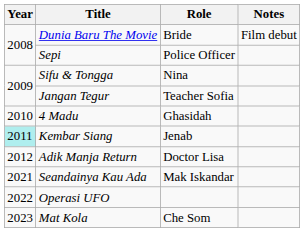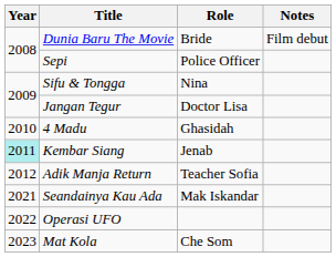 <table class="wikitable">
 <tr>
 <th>Year</th>
 <th>Title</th>
 <th>Role</th>
 <th>Notes</th>
 </tr>
 <tr>
 <td rowspan=2>2008</td>
 <td><em><a href='#'>Dunia Baru The Movie</a></em></td>
 <td>Bride</td>
 <td>Film debut</td>
 </tr>
 <tr>
 <td><em>Sepi</em></td>
 <td>Police Officer</td>
 <td></td>
 </tr>
 <tr>
 <td rowspan=2>2009</td>
 <td><em>Sifu & Tongga</em></td>
 <td>Nina</td>
 <td></td>
 </tr>
 <tr>
 <td><em>Jangan Tegur</em></td>
-<td>Teacher Sofia</td>
+<td>Doctor Lisa</td>
 <td></td>
 </tr>
 <tr>
 <td>2010</td>
 <td><em>4 Madu</em></td>
 <td>Ghasidah</td>
 <td></td>
 </tr>
 <tr>
 <td style="background: paleturquoise;">2011</td>
 <td><em>Kembar Siang</em></td>
 <td>Jenab</td>
 <td></td>
 </tr>
 <tr>
 <td>2012</td>
 <td><em>Adik Manja Return</em></td>
-<td>Doctor Lisa</td>
+<td>Teacher Sofia</td>
 <td></td>
 </tr>
 <tr>
 <td>2021</td>
 <td><em>Seandainya Kau Ada</em></td>
 <td>Mak Iskandar</td>
 <td></td>
 </tr>
 <tr>
 <td>2022</td>
 <td><em>Operasi UFO</em></td>
 <td></td>
 <td></td>
 </tr>
 <tr>
 <td>2023</td>
 <td><em>Mat Kola</em></td>
 <td>Che Som</td>
 <td></td>
 </tr>
 </table>
